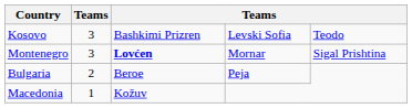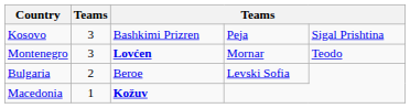 <table class="wikitable">
 <tr>
 <th rowspan=1>Country</th>
 <th rowspan=1>Teams</th>
 <th colspan=4 width=375px>Teams</th>
 </tr>
 <tr>
 <td> <a href='#'>Kosovo</a></td>
 <td align=center>3</td>
 <td><a href='#'>Bashkimi Prizren</a></td>
-<td><a href='#'>Levski Sofia</a></td>
-<td><a href='#'>Teodo</a></td>
+<td><a href='#'>Peja</a></td>
+<td><a href='#'>Sigal Prishtina</a></td>
 </tr>
 <tr>
 <td> <a href='#'>Montenegro</a></td>
 <td align=center>3</td>
 <td><strong><a href='#'>Lovćen</a></strong></td>
 <td><a href='#'>Mornar</a></td>
-<td><a href='#'>Sigal Prishtina</a></td>
+<td><a href='#'>Teodo</a></td>
 </tr>
 <tr>
 <td> <a href='#'>Bulgaria</a></td>
 <td align=center>2</td>
 <td><a href='#'>Beroe</a></td>
-<td><a href='#'>Peja</a></td>
+<td><a href='#'>Levski Sofia</a></td>
 </tr>
 <tr>
 <td> <a href='#'>Macedonia</a></td>
 <td align=center>1</td>
-<td><a href='#'>Kožuv</a></td>
+<td><strong><a href='#'>Kožuv</a></strong></td>
 </tr>
 </table>
